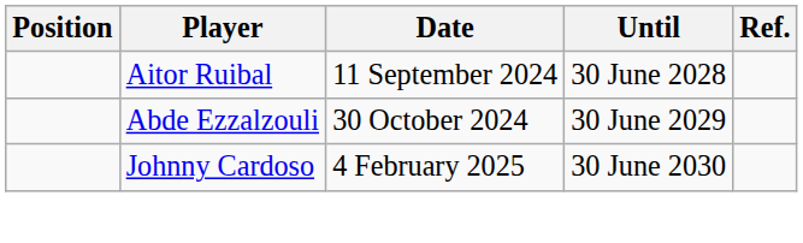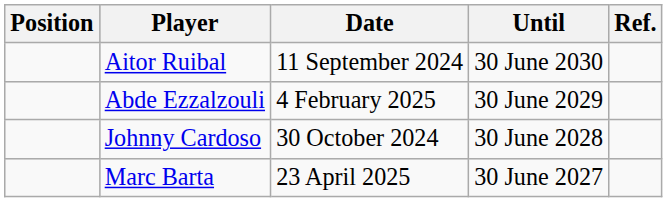 <table class="wikitable">
 <tr>
 <th>Position</th>
 <th>Player</th>
 <th>Date</th>
 <th>Until</th>
 <th>Ref.</th>
 </tr>
 <tr>
 <td align="center"></td>
 <td> <a href='#'>Aitor Ruibal</a></td>
 <td>11 September 2024</td>
-<td>30 June 2028</td>
+<td>30 June 2030</td>
 <td></td>
 </tr>
 <tr>
 <td align="center"></td>
 <td> <a href='#'>Abde Ezzalzouli</a></td>
-<td>30 October 2024</td>
+<td>4 February 2025</td>
 <td>30 June 2029</td>
 <td></td>
 </tr>
 <tr>
 <td align="center"></td>
 <td> <a href='#'>Johnny Cardoso</a></td>
-<td>4 February 2025</td>
-<td>30 June 2030</td>
+<td>30 October 2024</td>
+<td>30 June 2028</td>
+<td></td>
+</tr>
+<tr>
+<td align="center"></td>
+<td> <a href='#'>Marc Barta</a></td>
+<td>23 April 2025</td>
+<td>30 June 2027</td>
 <td></td>
 </tr>
 </table>
